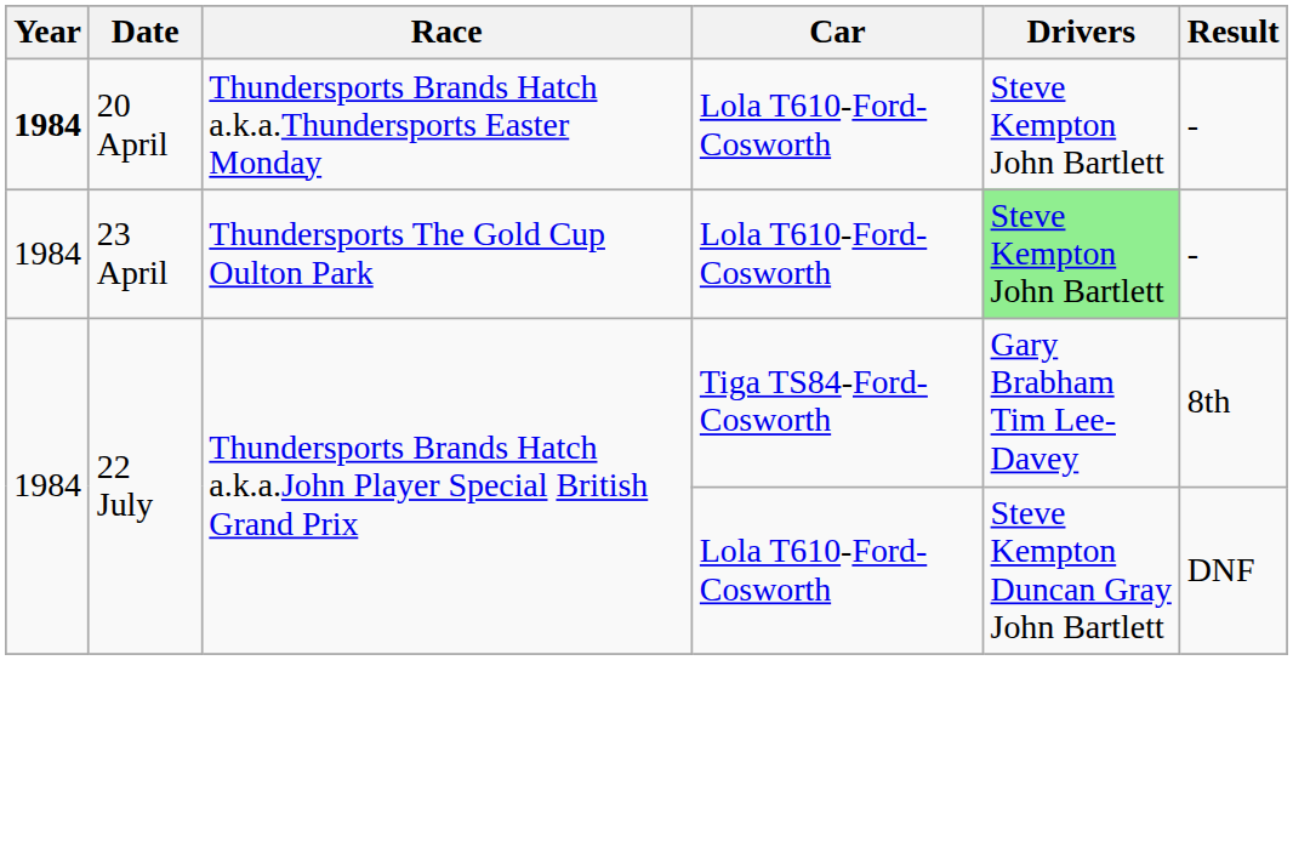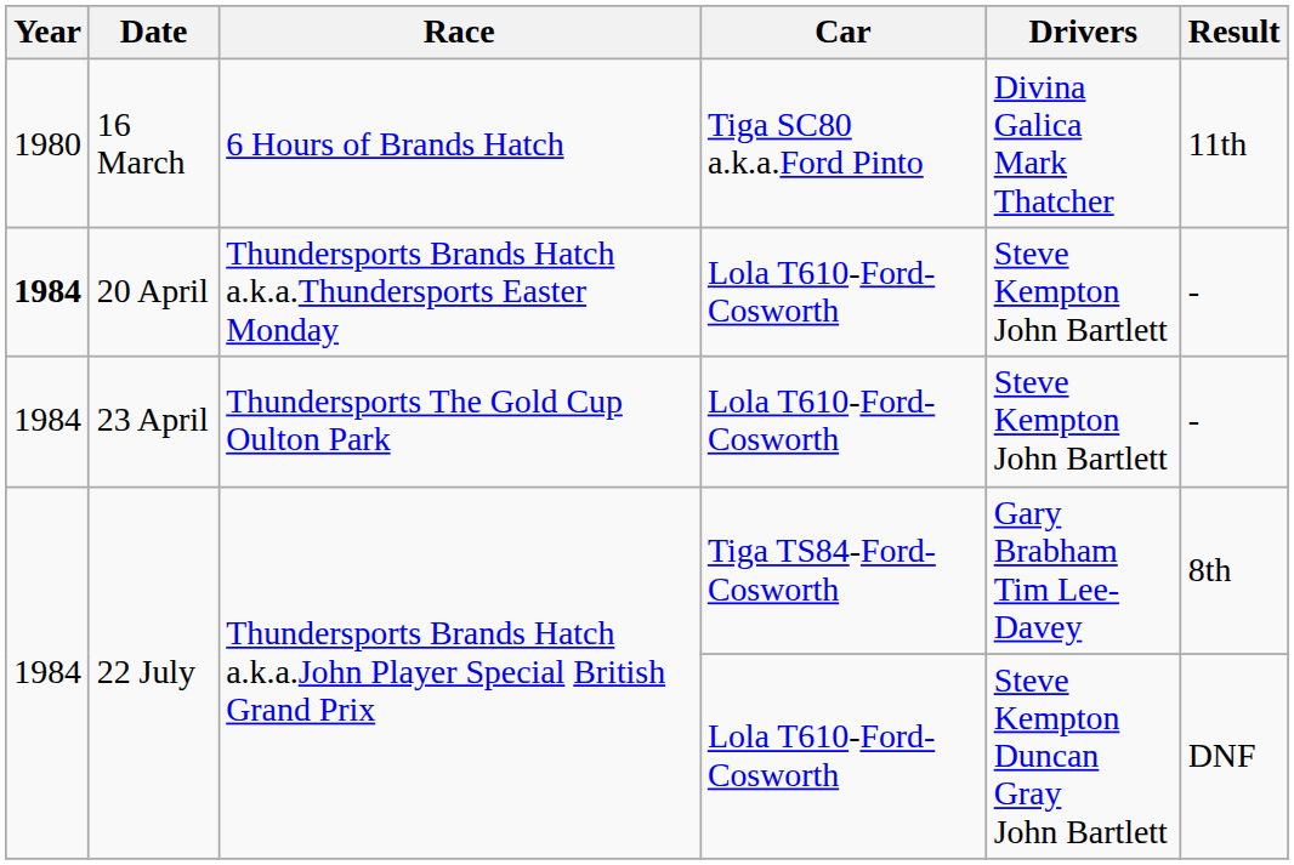 <table class="wikitable sortable">
 <tr>
 <th>Year</th>
 <th>Date</th>
 <th>Race</th>
 <th>Car</th>
 <th>Drivers</th>
 <th>Result</th>
+</tr>
+<tr>
+<td>1980</td>
+<td>16 March</td>
+<td><a href='#'>6 Hours of Brands Hatch</a></td>
+<td><a href='#'>Tiga SC80</a><br>a.k.a.<a href='#'>Ford Pinto</a></td>
+<td><a href='#'>Divina Galica</a><br><a href='#'>Mark Thatcher</a></td>
+<td>11th</td>
 </tr>
 <tr>
 <td><strong>1984</strong></td>
 <td>20 April</td>
 <td><a href='#'>Thundersports Brands Hatch</a><br>a.k.a.<a href='#'>Thundersports Easter Monday</a></td>
 <td><a href='#'>Lola T610</a>-<a href='#'>Ford-Cosworth</a></td>
 <td><a href='#'>Steve Kempton</a><br>John Bartlett</td>
 <td>-</td>
 </tr>
 <tr>
 <td>1984</td>
 <td>23 April</td>
 <td><a href='#'>Thundersports The Gold Cup Oulton Park</a></td>
 <td><a href='#'>Lola T610</a>-<a href='#'>Ford-Cosworth</a></td>
-<td style="background: lightgreen;"><a href='#'>Steve Kempton</a><br>John Bartlett</td>
+<td><a href='#'>Steve Kempton</a><br>John Bartlett</td>
 <td>-</td>
 </tr>
 <tr>
 <td rowspan="2">1984</td>
 <td rowspan="2">22 July</td>
 <td rowspan="2"><a href='#'>Thundersports Brands Hatch</a><br>a.k.a.<a href='#'>John Player Special</a> <a href='#'>British Grand Prix</a></td>
 <td><a href='#'>Tiga TS84</a>-<a href='#'>Ford-Cosworth</a></td>
 <td><a href='#'>Gary Brabham</a><br><a href='#'>Tim Lee-Davey</a></td>
 <td>8th</td>
 </tr>
 <tr>
 <td><a href='#'>Lola T610</a>-<a href='#'>Ford-Cosworth</a></td>
 <td><a href='#'>Steve Kempton</a><br><a href='#'>Duncan Gray</a><br>John Bartlett</td>
 <td>DNF</td>
 </tr>
 </table>
